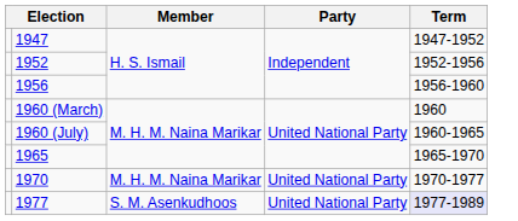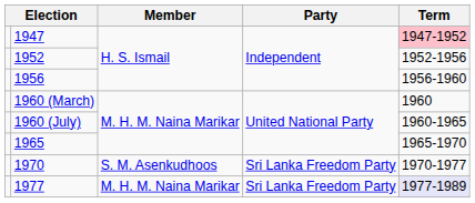 <table class="wikitable">
 <tr>
 <th colspan="2">Election</th>
 <th>Member</th>
 <th>Party</th>
 <th>Term</th>
 </tr>
 <tr>
 <td style="background-color: "></td>
 <td><a href='#'>1947</a></td>
 <td rowspan=3><a href='#'>H. S. Ismail</a></td>
 <td rowspan=3><a href='#'>Independent</a></td>
-<td>1947-1952</td>
+<td style="background: pink;">1947-1952</td>
 </tr>
 <tr>
 <td style="background-color: "></td>
 <td><a href='#'>1952</a></td>
 <td>1952-1956</td>
 </tr>
 <tr>
 <td style="background-color: "></td>
 <td><a href='#'>1956</a></td>
 <td>1956-1960</td>
 </tr>
 <tr>
 <td style="background-color: "></td>
 <td><a href='#'>1960 (March)</a></td>
 <td rowspan=3><a href='#'>M. H. M. Naina Marikar</a></td>
 <td rowspan=3><a href='#'>United National Party</a></td>
 <td>1960</td>
 </tr>
 <tr>
 <td style="background-color: "></td>
 <td><a href='#'>1960 (July)</a></td>
 <td>1960-1965</td>
 </tr>
 <tr>
 <td style="background-color: "></td>
 <td><a href='#'>1965</a></td>
 <td>1965-1970</td>
 </tr>
 <tr>
 <td style="background-color: "></td>
 <td><a href='#'>1970</a></td>
-<td><a href='#'>M. H. M. Naina Marikar</a></td>
-<td><a href='#'>United National Party</a></td>
+<td><a href='#'>S. M. Asenkudhoos</a></td>
+<td><a href='#'>Sri Lanka Freedom Party</a></td>
 <td>1970-1977</td>
 </tr>
 <tr>
 <td style="background-color: "></td>
 <td><a href='#'>1977</a></td>
-<td><a href='#'>S. M. Asenkudhoos</a></td>
-<td><a href='#'>United National Party</a></td>
+<td><a href='#'>M. H. M. Naina Marikar</a></td>
+<td><a href='#'>Sri Lanka Freedom Party</a></td>
 <td style="background: lavender;">1977-1989</td>
 </tr>
 </table>
